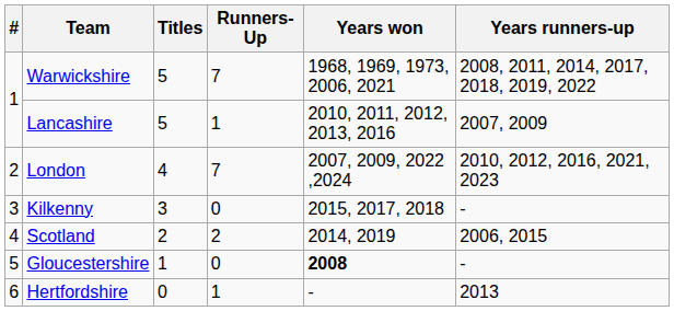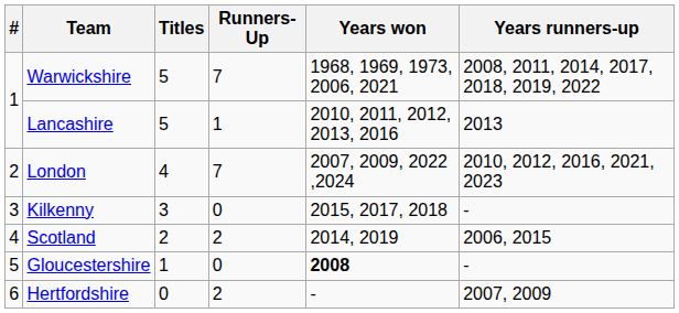 <table class="wikitable">
 <tr>
 <th>#</th>
 <th>Team</th>
 <th>Titles</th>
 <th>Runners-Up</th>
 <th>Years won</th>
 <th>Years runners-up</th>
 </tr>
 <tr>
 <td rowspan="2">1</td>
 <td> <a href='#'>Warwickshire</a></td>
 <td>5</td>
 <td>7</td>
 <td>1968, 1969, 1973, 2006, 2021</td>
 <td>2008, 2011, 2014, 2017, 2018, 2019, 2022</td>
 </tr>
 <tr>
 <td> <a href='#'>Lancashire</a></td>
 <td>5</td>
 <td>1</td>
 <td>2010, 2011, 2012, 2013, 2016</td>
-<td>2007, 2009</td>
+<td>2013</td>
 </tr>
 <tr>
 <td rowspan="1">2</td>
 <td> <a href='#'>London</a></td>
 <td>4</td>
 <td>7</td>
 <td>2007, 2009, 2022 ,2024</td>
 <td>2010, 2012, 2016, 2021, 2023</td>
 </tr>
 <tr>
 <td rowspan="1">3</td>
 <td> <a href='#'>Kilkenny</a></td>
 <td>3</td>
 <td>0</td>
 <td>2015, 2017, 2018</td>
 <td>-</td>
 </tr>
 <tr>
 <td>4</td>
 <td> <a href='#'>Scotland</a></td>
 <td>2</td>
 <td>2</td>
 <td>2014, 2019</td>
 <td>2006, 2015</td>
 </tr>
 <tr>
 <td>5</td>
 <td> <a href='#'>Gloucestershire</a></td>
 <td>1</td>
 <td>0</td>
 <td><strong>2008</strong></td>
 <td>-</td>
 </tr>
 <tr>
 <td>6</td>
 <td> <a href='#'>Hertfordshire</a></td>
 <td>0</td>
-<td>1</td>
+<td>2</td>
 <td>-</td>
-<td>2013</td>
+<td>2007, 2009</td>
 </tr>
 </table>
